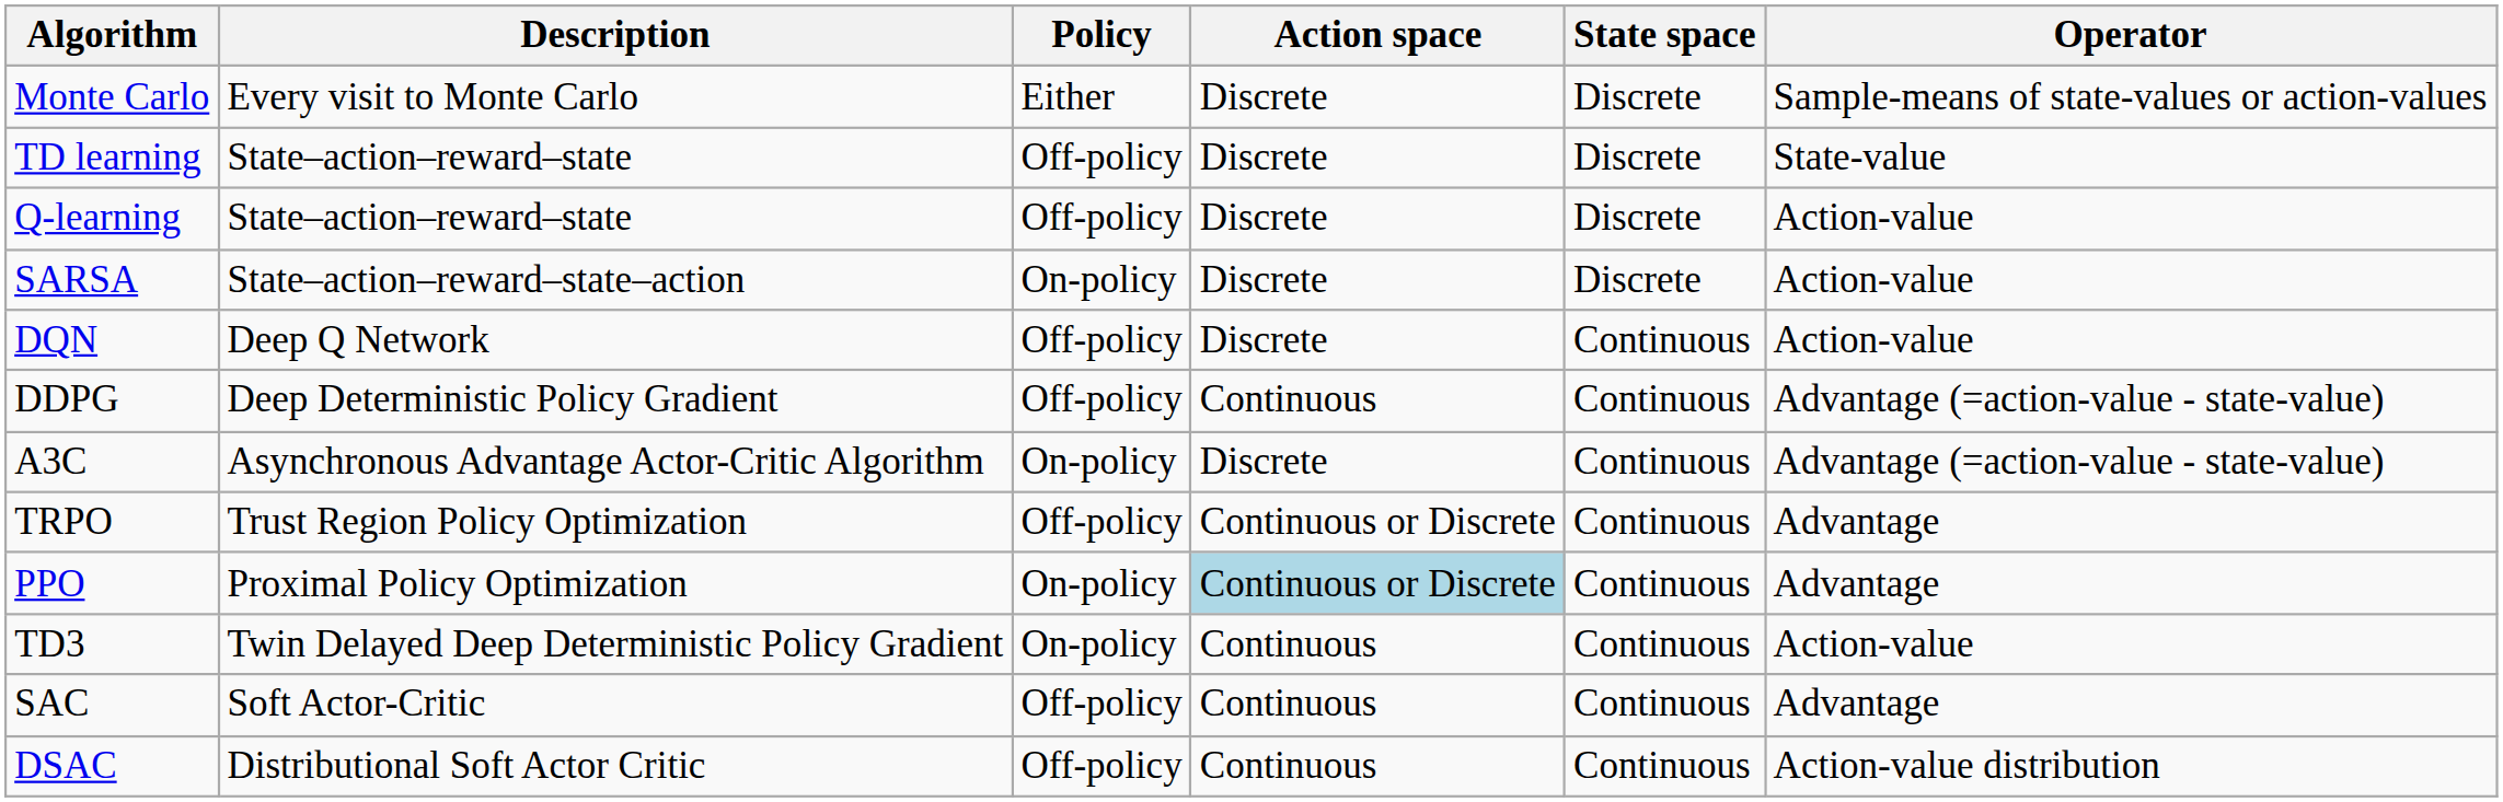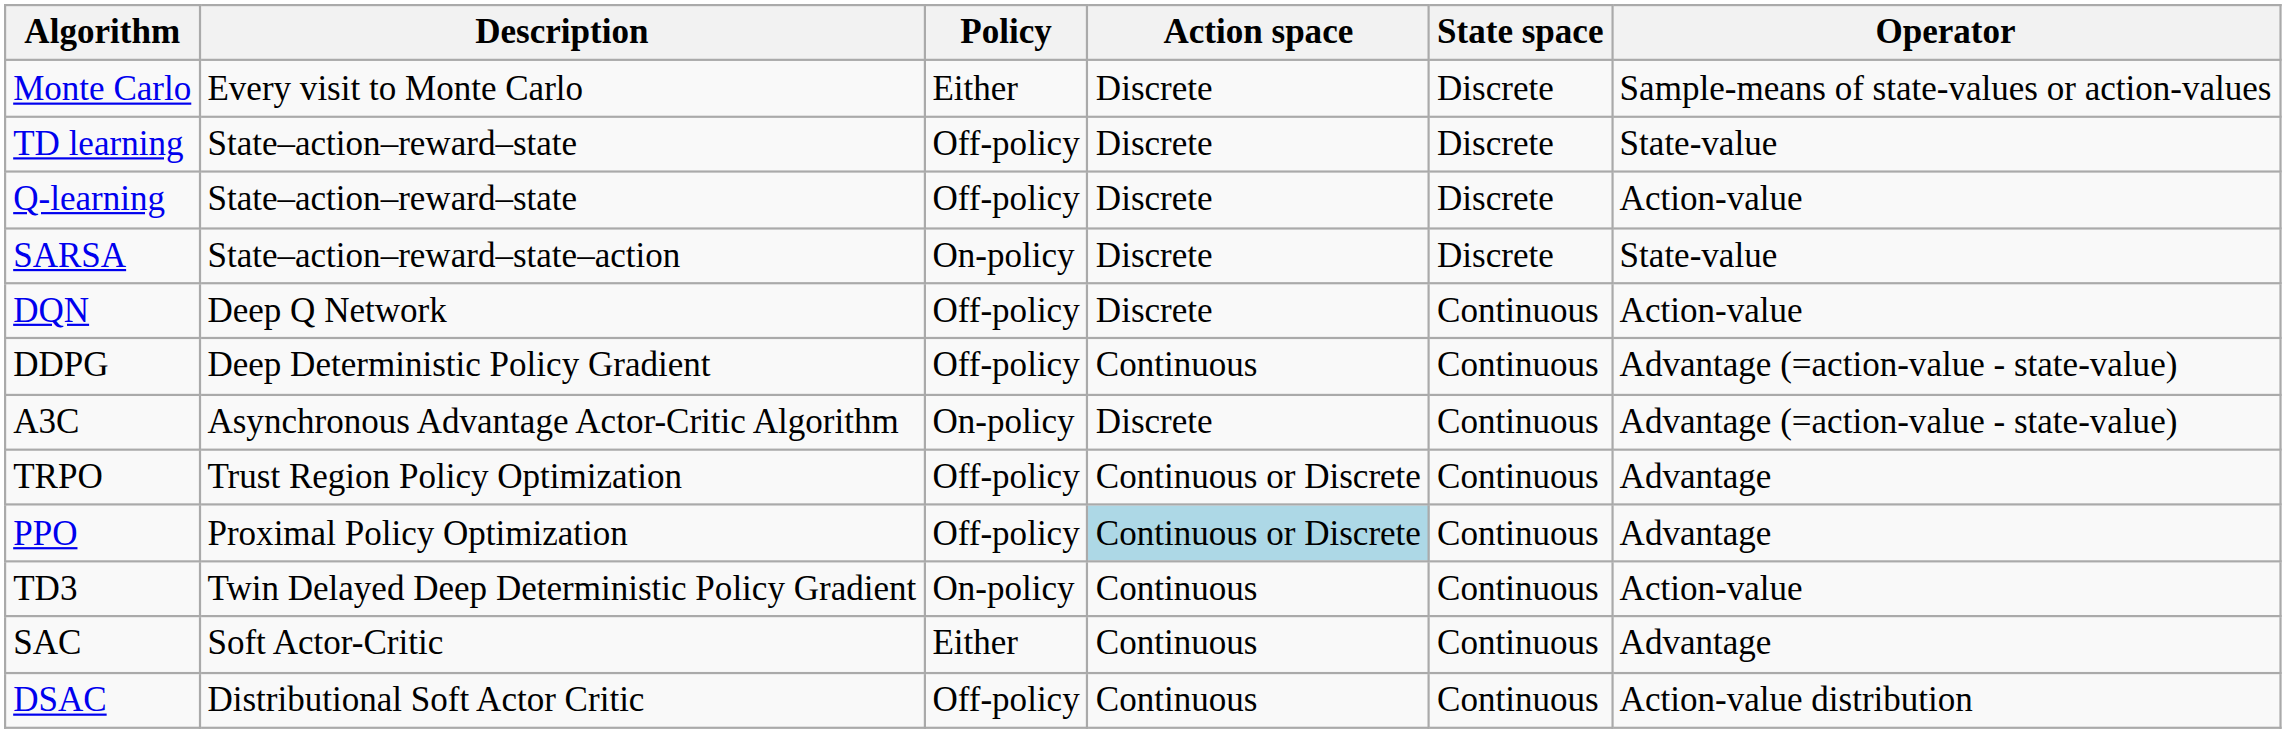 <table class="wikitable sortable">
 <tr>
 <th>Algorithm</th>
 <th>Description</th>
 <th>Policy</th>
 <th>Action space</th>
 <th>State space</th>
 <th>Operator</th>
 </tr>
 <tr>
 <td><a href='#'>Monte Carlo</a></td>
 <td>Every visit to Monte Carlo</td>
 <td>Either</td>
 <td>Discrete</td>
 <td>Discrete</td>
 <td>Sample-means of state-values or action-values</td>
 </tr>
 <tr>
 <td><a href='#'>TD learning</a></td>
 <td>State–action–reward–state</td>
 <td>Off-policy</td>
 <td>Discrete</td>
 <td>Discrete</td>
 <td>State-value</td>
 </tr>
 <tr>
 <td><a href='#'>Q-learning</a></td>
 <td>State–action–reward–state</td>
 <td>Off-policy</td>
 <td>Discrete</td>
 <td>Discrete</td>
 <td>Action-value</td>
 </tr>
 <tr>
 <td><a href='#'>SARSA</a></td>
 <td>State–action–reward–state–action</td>
 <td>On-policy</td>
 <td>Discrete</td>
 <td>Discrete</td>
-<td>Action-value</td>
+<td>State-value</td>
 </tr>
 <tr>
 <td><a href='#'>DQN</a></td>
 <td>Deep Q Network</td>
 <td>Off-policy</td>
 <td>Discrete</td>
 <td>Continuous</td>
 <td>Action-value</td>
 </tr>
 <tr>
 <td>DDPG</td>
 <td>Deep Deterministic Policy Gradient</td>
 <td>Off-policy</td>
 <td>Continuous</td>
 <td>Continuous</td>
 <td>Advantage (=action-value - state-value)</td>
 </tr>
 <tr>
 <td>A3C</td>
 <td>Asynchronous Advantage Actor-Critic Algorithm</td>
 <td>On-policy</td>
 <td>Discrete</td>
 <td>Continuous</td>
 <td>Advantage (=action-value - state-value)</td>
 </tr>
 <tr>
 <td>TRPO</td>
 <td>Trust Region Policy Optimization</td>
 <td>Off-policy</td>
 <td>Continuous or Discrete</td>
 <td>Continuous</td>
 <td>Advantage</td>
 </tr>
 <tr>
 <td><a href='#'>PPO</a></td>
 <td>Proximal Policy Optimization</td>
-<td>On-policy</td>
+<td>Off-policy</td>
 <td style="background: lightblue;">Continuous or Discrete</td>
 <td>Continuous</td>
 <td>Advantage</td>
 </tr>
 <tr>
 <td>TD3</td>
 <td>Twin Delayed Deep Deterministic Policy Gradient</td>
 <td>On-policy</td>
 <td>Continuous</td>
 <td>Continuous</td>
 <td>Action-value</td>
 </tr>
 <tr>
 <td>SAC</td>
 <td>Soft Actor-Critic</td>
-<td>Off-policy</td>
+<td>Either</td>
 <td>Continuous</td>
 <td>Continuous</td>
 <td>Advantage</td>
 </tr>
 <tr>
 <td><a href='#'>DSAC</a></td>
 <td>Distributional Soft Actor Critic</td>
 <td>Off-policy</td>
 <td>Continuous</td>
 <td>Continuous</td>
 <td>Action-value distribution</td>
 </tr>
 </table>
